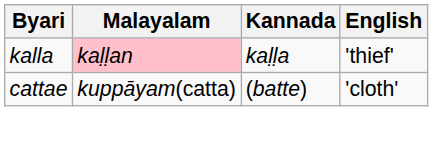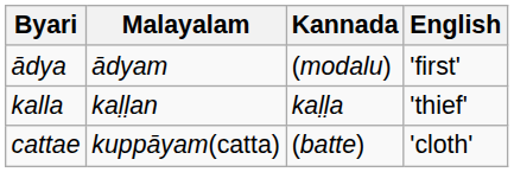 <table class=wikitable>
 <tr>
 <th><strong>Byari</strong></th>
 <th><strong>Malayalam</strong></th>
 <th><strong>Kannada</strong></th>
 <th><strong>English</strong></th>
 </tr>
 <tr>
+<td><em>ādya</em></td>
+<td><em>ādyam</em></td>
+<td>(<em>modalu</em>)</td>
+<td>'first'</td>
+</tr>
+<tr>
 <td><em>kalla</em></td>
-<td style="background: pink;"><em>kaḷḷan</em></td>
+<td><em>kaḷḷan</em></td>
 <td><em>kaḷḷa</em></td>
 <td>'thief'</td>
 </tr>
 <tr>
 <td><em>cattae</em></td>
 <td><em>kuppāyam</em>(catta)</td>
 <td>(<em>batte</em>)</td>
 <td>'cloth'</td>
 </tr>
 </table>
